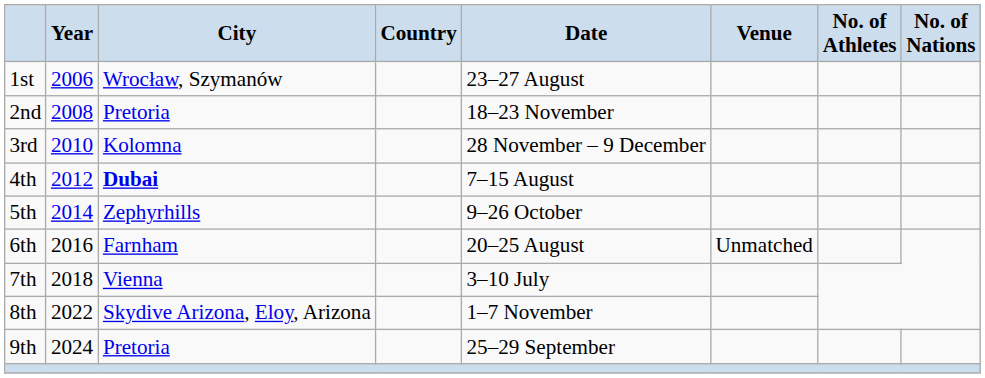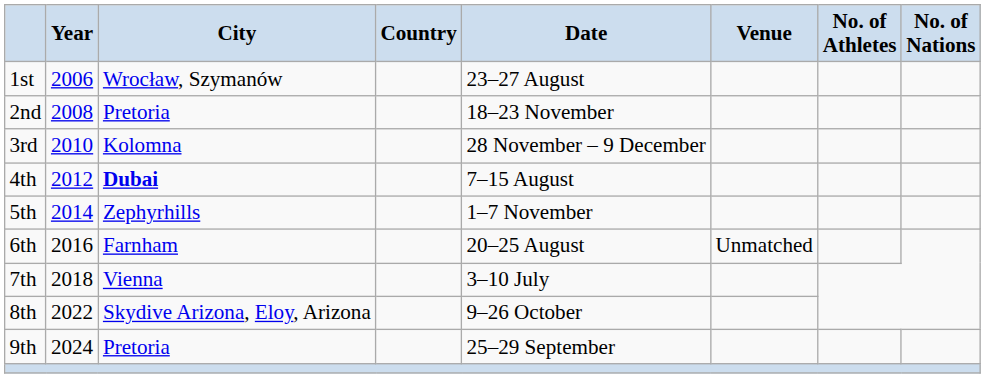 <table class="wikitable" align="center">
 <tr>
 <th style="background-color: #CCDDEE;"></th>
 <th style="background-color: #CCDDEE;">Year</th>
 <th style="background-color: #CCDDEE;">City</th>
 <th style="background-color: #CCDDEE;">Country</th>
 <th style="background-color: #CCDDEE;">Date</th>
 <th style="background-color: #CCDDEE;">Venue</th>
 <th style="background-color: #CCDDEE;">No. of<br>Athletes</th>
 <th style="background-color: #CCDDEE;">No. of<br>Nations</th>
 </tr>
 <tr>
 <td>1st</td>
 <td><a href='#'>2006</a></td>
 <td><a href='#'>Wrocław</a>, Szymanów</td>
 <td></td>
 <td>23–27 August</td>
 <td></td>
 <td></td>
 <td></td>
 </tr>
 <tr>
 <td>2nd</td>
 <td><a href='#'>2008</a></td>
 <td><a href='#'>Pretoria</a></td>
 <td></td>
 <td>18–23 November</td>
 <td></td>
 <td></td>
 <td></td>
 </tr>
 <tr>
 <td>3rd</td>
 <td><a href='#'>2010</a></td>
 <td><a href='#'>Kolomna</a></td>
 <td></td>
 <td>28 November – 9 December</td>
 <td></td>
 <td></td>
 <td></td>
 </tr>
 <tr>
 <td>4th</td>
 <td><a href='#'>2012</a></td>
 <td><strong><a href='#'>Dubai</a></strong></td>
 <td></td>
 <td>7–15 August</td>
 <td></td>
 <td></td>
 <td></td>
 </tr>
 <tr>
 <td>5th</td>
 <td><a href='#'>2014</a></td>
 <td><a href='#'>Zephyrhills</a></td>
 <td></td>
-<td>9–26 October</td>
+<td>1–7 November</td>
 <td></td>
 <td></td>
 <td></td>
 </tr>
 <tr>
 <td>6th</td>
 <td>2016</td>
 <td><a href='#'>Farnham</a></td>
 <td></td>
 <td>20–25 August</td>
 <td>Unmatched</td>
 <td></td>
 </tr>
 <tr>
 <td>7th</td>
 <td>2018</td>
 <td><a href='#'>Vienna</a></td>
 <td></td>
 <td>3–10 July</td>
 <td></td>
 </tr>
 <tr>
 <td>8th</td>
 <td>2022</td>
 <td><a href='#'>Skydive Arizona</a>, <a href='#'>Eloy</a>, Arizona</td>
 <td></td>
-<td>1–7 November</td>
+<td>9–26 October</td>
 <td></td>
 </tr>
 <tr>
 <td>9th</td>
 <td>2024</td>
 <td><a href='#'>Pretoria</a></td>
 <td></td>
 <td>25–29 September</td>
 <td></td>
 <td></td>
 <td></td>
 </tr>
 <tr bgcolor=CCDDEE>
 <td colspan=8></td>
 </tr>
 </table>
